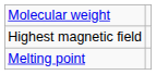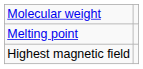 <table class="wikitable">
 <tr>
 <td><a href='#'>Molecular weight</a></td>
 <td></td>
 </tr>
 <tr>
+<td><a href='#'>Melting point</a></td>
+<td></td>
+</tr>
+<tr>
 <td>Highest magnetic field</td>
 <td></td>
 </tr>
-<tr>
-<td><a href='#'>Melting point</a></td>
-<td></td>
-</tr>
 </table>
